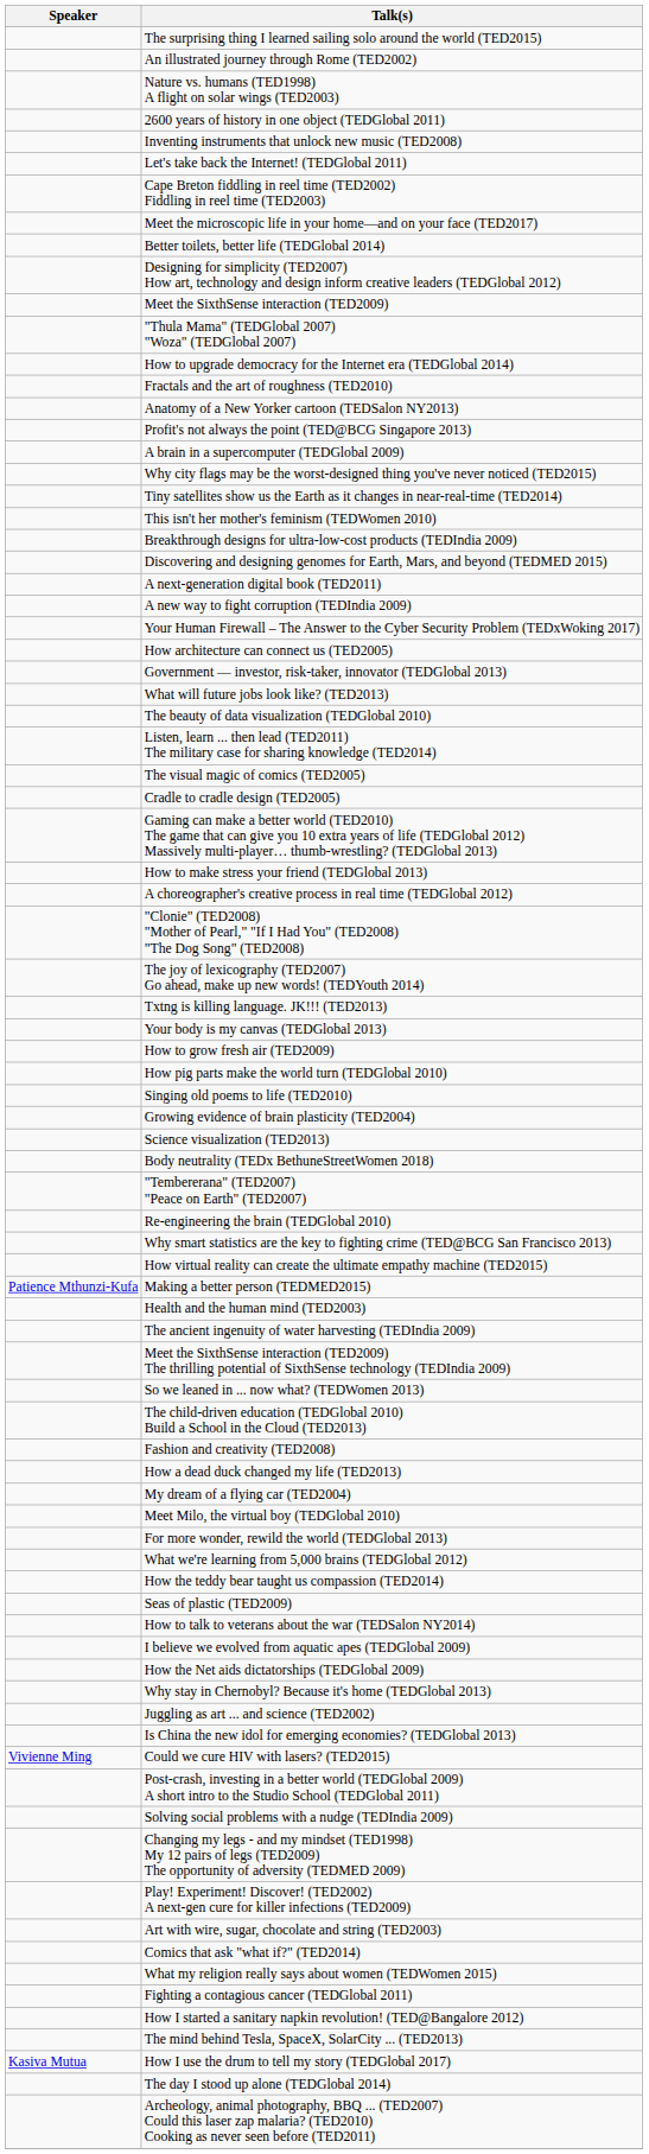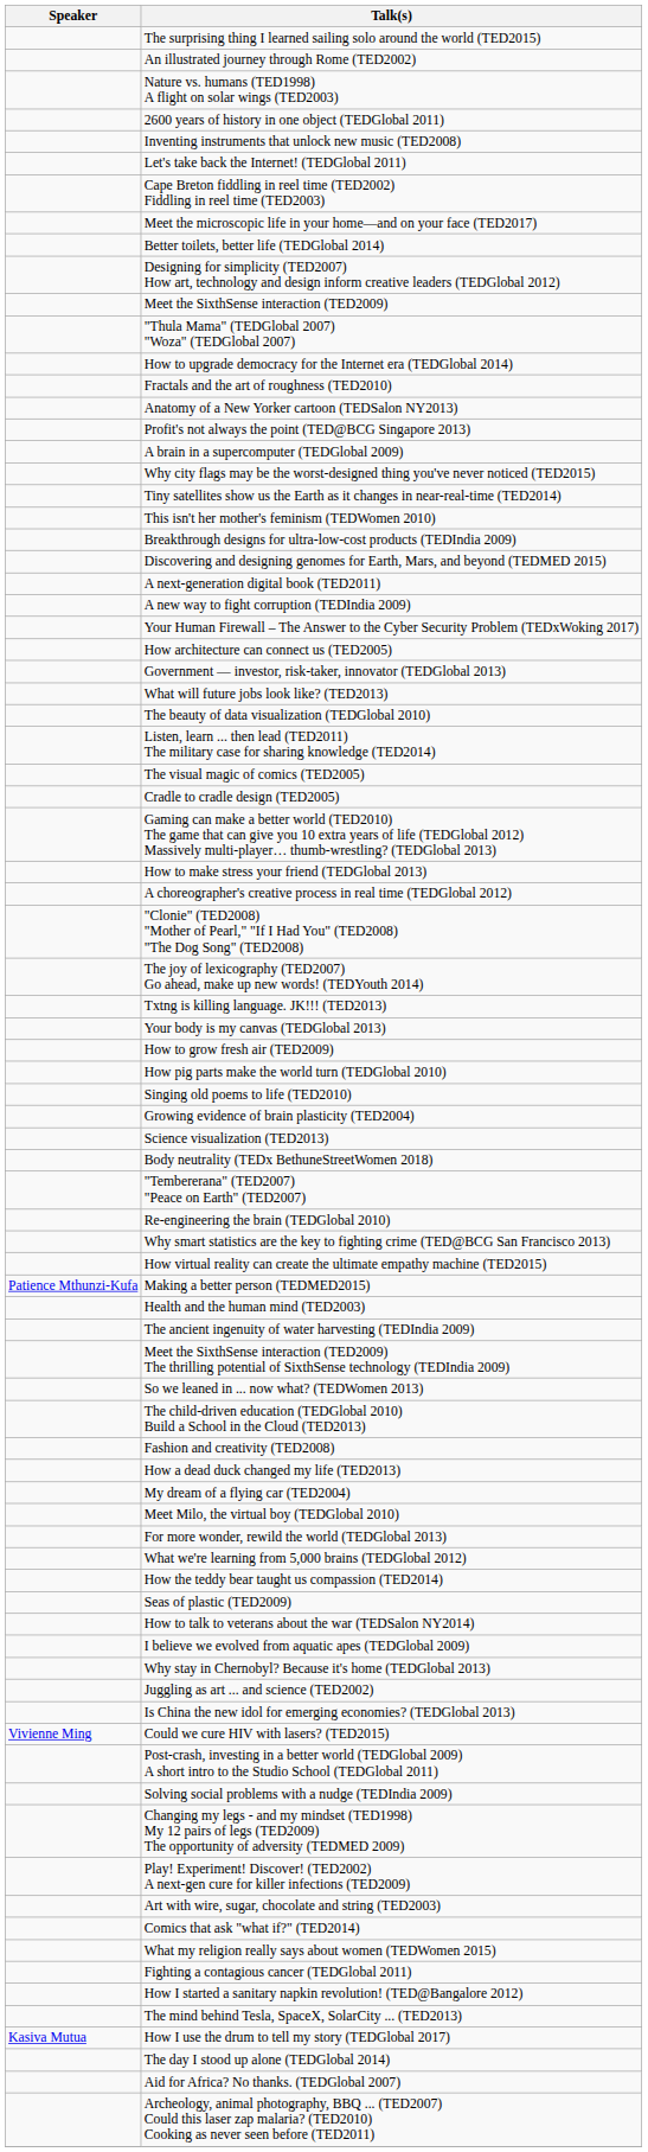 <table class='wikitable sortable'>
 <tr>
 <th>Speaker</th>
 <th>Talk(s)</th>
 </tr>
 <tr>
 <td></td>
 <td>The surprising thing I learned sailing solo around the world (TED2015)</td>
 </tr>
 <tr>
 <td></td>
 <td>An illustrated journey through Rome (TED2002)</td>
 </tr>
 <tr>
 <td></td>
 <td>Nature vs. humans (TED1998)<br> A flight on solar wings (TED2003)</td>
 </tr>
 <tr>
 <td></td>
 <td>2600 years of history in one object (TEDGlobal 2011)</td>
 </tr>
 <tr>
 <td></td>
 <td>Inventing instruments that unlock new music (TED2008)</td>
 </tr>
 <tr>
 <td></td>
 <td>Let's take back the Internet! (TEDGlobal 2011)</td>
 </tr>
 <tr>
 <td></td>
 <td>Cape Breton fiddling in reel time (TED2002)<br> Fiddling in reel time (TED2003)</td>
 </tr>
 <tr>
 <td></td>
 <td>Meet the microscopic life in your home—and on your face (TED2017)</td>
 </tr>
 <tr |->
 <td></td>
 <td>Better toilets, better life (TEDGlobal 2014)</td>
 </tr>
 <tr>
 <td></td>
 <td>Designing for simplicity (TED2007)<br> How art, technology and design inform creative leaders (TEDGlobal 2012)</td>
 </tr>
 <tr>
 <td></td>
 <td>Meet the SixthSense interaction (TED2009)</td>
 </tr>
 <tr>
 <td></td>
 <td>"Thula Mama" (TEDGlobal 2007)<br> "Woza" (TEDGlobal 2007)</td>
 </tr>
 <tr>
 <td></td>
 <td>How to upgrade democracy for the Internet era (TEDGlobal 2014)</td>
 </tr>
 <tr>
 <td></td>
 <td>Fractals and the art of roughness (TED2010)</td>
 </tr>
 <tr>
 <td></td>
 <td>Anatomy of a New Yorker cartoon (TEDSalon NY2013)</td>
 </tr>
 <tr>
 <td></td>
 <td>Profit's not always the point (TED@BCG Singapore 2013)</td>
 </tr>
 <tr>
 <td></td>
 <td>A brain in a supercomputer (TEDGlobal 2009)</td>
 </tr>
 <tr>
 <td></td>
 <td>Why city flags may be the worst-designed thing you've never noticed (TED2015)</td>
 </tr>
 <tr>
 <td></td>
 <td>Tiny satellites show us the Earth as it changes in near-real-time (TED2014)</td>
 </tr>
 <tr>
 <td></td>
 <td>This isn't her mother's feminism (TEDWomen 2010)</td>
 </tr>
 <tr>
 <td></td>
 <td>Breakthrough designs for ultra-low-cost products (TEDIndia 2009)</td>
 </tr>
 <tr>
 <td></td>
 <td>Discovering and designing genomes for Earth, Mars, and beyond (TEDMED 2015)</td>
 </tr>
 <tr>
 <td></td>
 <td>A next-generation digital book (TED2011)</td>
 </tr>
 <tr>
 <td></td>
 <td>A new way to fight corruption (TEDIndia 2009)</td>
 </tr>
 <tr>
 <td></td>
 <td>Your Human Firewall – The Answer to the Cyber Security Problem (TEDxWoking 2017)</td>
 </tr>
 <tr>
 <td></td>
 <td>How architecture can connect us (TED2005)</td>
 </tr>
 <tr>
 <td></td>
 <td>Government — investor, risk-taker, innovator (TEDGlobal 2013)</td>
 </tr>
 <tr>
 <td></td>
 <td>What will future jobs look like? (TED2013)</td>
 </tr>
 <tr>
 <td></td>
 <td>The beauty of data visualization (TEDGlobal 2010)</td>
 </tr>
 <tr>
 <td></td>
 <td>Listen, learn ... then lead (TED2011)<br> The military case for sharing knowledge (TED2014)</td>
 </tr>
 <tr>
 <td></td>
 <td>The visual magic of comics (TED2005)</td>
 </tr>
 <tr>
 <td></td>
 <td>Cradle to cradle design (TED2005)</td>
 </tr>
 <tr>
 <td></td>
 <td>Gaming can make a better world (TED2010)<br> The game that can give you 10 extra years of life (TEDGlobal 2012)<br> Massively multi-player… thumb-wrestling? (TEDGlobal 2013)</td>
 </tr>
 <tr>
 <td></td>
 <td>How to make stress your friend (TEDGlobal 2013)</td>
 </tr>
 <tr>
 <td></td>
 <td>A choreographer's creative process in real time (TEDGlobal 2012)</td>
 </tr>
 <tr>
 <td></td>
 <td>"Clonie" (TED2008)<br> "Mother of Pearl," "If I Had You" (TED2008)<br> "The Dog Song" (TED2008)</td>
 </tr>
 <tr>
 <td></td>
 <td>The joy of lexicography (TED2007)<br> Go ahead, make up new words! (TEDYouth 2014)</td>
 </tr>
 <tr>
 <td></td>
 <td>Txtng is killing language. JK!!! (TED2013)</td>
 </tr>
 <tr>
 <td></td>
 <td>Your body is my canvas (TEDGlobal 2013)</td>
 </tr>
 <tr>
 <td></td>
 <td>How to grow fresh air (TED2009)</td>
 </tr>
 <tr>
 <td></td>
 <td>How pig parts make the world turn (TEDGlobal 2010)</td>
 </tr>
 <tr>
 <td></td>
 <td>Singing old poems to life (TED2010)</td>
 </tr>
 <tr>
 <td></td>
 <td>Growing evidence of brain plasticity (TED2004)</td>
 </tr>
 <tr>
 <td></td>
 <td>Science visualization (TED2013)</td>
 </tr>
 <tr>
 <td></td>
 <td>Body neutrality (TEDx BethuneStreetWomen 2018)</td>
 </tr>
 <tr>
 <td></td>
 <td>"Tembererana" (TED2007)<br> "Peace on Earth" (TED2007)</td>
 </tr>
 <tr>
 <td></td>
 <td>Re-engineering the brain (TEDGlobal 2010)</td>
 </tr>
 <tr>
 <td></td>
 <td>Why smart statistics are the key to fighting crime (TED@BCG San Francisco 2013)</td>
 </tr>
 <tr>
 <td></td>
 <td>How virtual reality can create the ultimate empathy machine (TED2015)</td>
 </tr>
 <tr>
 <td><a href='#'>Patience Mthunzi-Kufa</a></td>
 <td>Making a better person (TEDMED2015)</td>
 </tr>
 <tr>
 <td></td>
 <td>Health and the human mind (TED2003)</td>
 </tr>
 <tr>
 <td></td>
 <td>The ancient ingenuity of water harvesting (TEDIndia 2009)</td>
 </tr>
 <tr>
 <td></td>
 <td>Meet the SixthSense interaction (TED2009)<br> The thrilling potential of SixthSense technology (TEDIndia 2009)</td>
 </tr>
 <tr>
 <td></td>
 <td>So we leaned in ... now what? (TEDWomen 2013)</td>
 </tr>
 <tr>
 <td></td>
 <td>The child-driven education (TEDGlobal 2010)<br> Build a School in the Cloud (TED2013) </td>
 </tr>
 <tr>
 <td></td>
 <td>Fashion and creativity (TED2008)</td>
 </tr>
 <tr>
 <td></td>
 <td>How a dead duck changed my life (TED2013)</td>
 </tr>
 <tr>
 <td></td>
 <td>My dream of a flying car (TED2004)</td>
 </tr>
 <tr>
 <td></td>
 <td>Meet Milo, the virtual boy (TEDGlobal 2010)</td>
 </tr>
 <tr>
 <td></td>
 <td>For more wonder, rewild the world (TEDGlobal 2013)</td>
 </tr>
 <tr>
 <td></td>
 <td>What we're learning from 5,000 brains (TEDGlobal 2012)</td>
 </tr>
 <tr>
 <td></td>
 <td>How the teddy bear taught us compassion (TED2014)</td>
 </tr>
 <tr>
 <td></td>
 <td>Seas of plastic (TED2009)</td>
 </tr>
 <tr>
 <td></td>
 <td>How to talk to veterans about the war (TEDSalon NY2014)</td>
 </tr>
 <tr>
 <td></td>
 <td>I believe we evolved from aquatic apes (TEDGlobal 2009)</td>
 </tr>
 <tr>
 <td></td>
-<td>How the Net aids dictatorships (TEDGlobal 2009)</td>
-</tr>
-<tr>
-<td></td>
 <td>Why stay in Chernobyl? Because it's home (TEDGlobal 2013)</td>
 </tr>
 <tr>
 <td></td>
 <td>Juggling as art ... and science (TED2002)</td>
 </tr>
 <tr>
 <td></td>
 <td>Is China the new idol for emerging economies? (TEDGlobal 2013)</td>
 </tr>
 <tr>
 <td><a href='#'>Vivienne Ming</a></td>
 <td>Could we cure HIV with lasers? (TED2015)</td>
 </tr>
 <tr>
 <td></td>
 <td>Post-crash, investing in a better world (TEDGlobal 2009)<br> A short intro to the Studio School (TEDGlobal 2011)</td>
 </tr>
 <tr>
 <td></td>
 <td>Solving social problems with a nudge (TEDIndia 2009)</td>
 </tr>
 <tr>
 <td></td>
 <td>Changing my legs - and my mindset (TED1998)<br> My 12 pairs of legs (TED2009)<br> The opportunity of adversity (TEDMED 2009)</td>
 </tr>
 <tr>
 <td></td>
 <td>Play! Experiment! Discover! (TED2002)<br> A next-gen cure for killer infections (TED2009)</td>
 </tr>
 <tr>
 <td></td>
 <td>Art with wire, sugar, chocolate and string (TED2003)</td>
 </tr>
 <tr>
 <td></td>
 <td>Comics that ask "what if?" (TED2014)</td>
 </tr>
 <tr>
 <td></td>
 <td>What my religion really says about women (TEDWomen 2015)</td>
 </tr>
 <tr>
 <td></td>
 <td>Fighting a contagious cancer (TEDGlobal 2011)</td>
 </tr>
 <tr>
 <td></td>
 <td>How I started a sanitary napkin revolution! (TED@Bangalore 2012)</td>
 </tr>
 <tr>
 <td></td>
 <td>The mind behind Tesla, SpaceX, SolarCity ... (TED2013)</td>
 </tr>
 <tr>
 <td><a href='#'>Kasiva Mutua</a></td>
 <td>How I use the drum to tell my story (TEDGlobal 2017)</td>
 </tr>
 <tr>
 <td></td>
 <td>The day I stood up alone (TEDGlobal 2014)</td>
 </tr>
 <tr>
 <td></td>
+<td>Aid for Africa? No thanks. (TEDGlobal 2007)</td>
+</tr>
+<tr>
+<td></td>
 <td>Archeology, animal photography, BBQ ... (TED2007)<br> Could this laser zap malaria? (TED2010)<br> Cooking as never seen before (TED2011)</td>
 </tr>
 <tr>
 </tr>
 </table>
